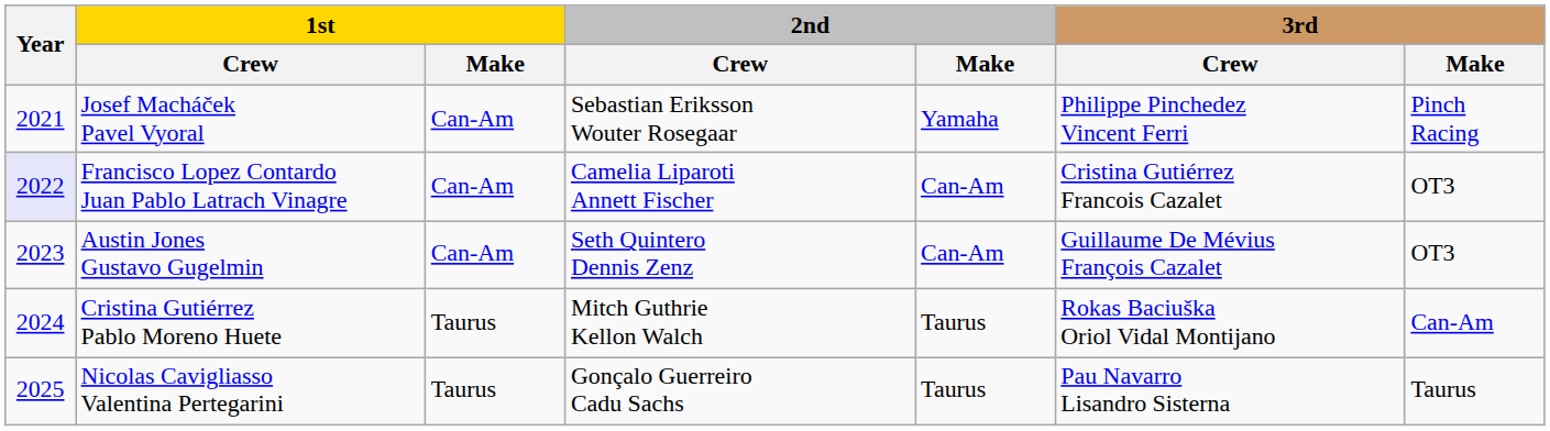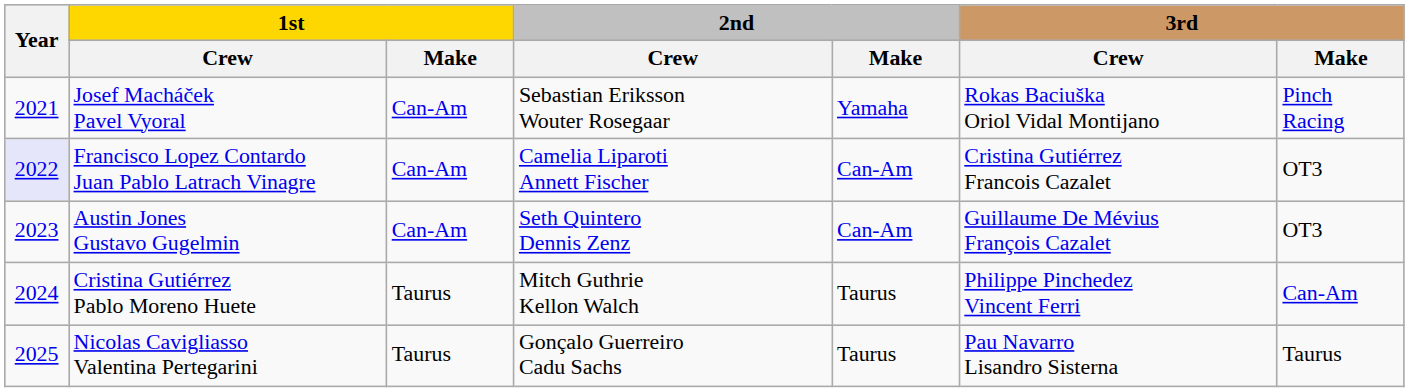 <table class="wikitable" style="font-size:85%; text-align:left;">
 <tr>
 <th rowspan=2 width=4%>Year</th>
 <th colspan=2 style="width:32%; background:gold">1st</th>
 <th colspan=2 style="width:32%; background:silver">2nd</th>
 <th colspan=2 style="width:32%; background:#cc9966">3rd</th>
 </tr>
 <tr>
 <th width=20%>Crew</th>
 <th width=8%>Make</th>
 <th width=20%>Crew</th>
 <th width=8%>Make</th>
 <th width=20%>Crew</th>
 <th width=8%>Make</th>
 </tr>
 <tr>
 <td align=center><a href='#'>2021</a></td>
 <td> <a href='#'>Josef Macháček</a><br> <a href='#'>Pavel Vyoral</a></td>
 <td><a href='#'>Can-Am</a></td>
 <td> Sebastian Eriksson<br> Wouter Rosegaar</td>
 <td><a href='#'>Yamaha</a></td>
-<td> <a href='#'>Philippe Pinchedez</a> <br> <a href='#'>Vincent Ferri</a></td>
+<td> <a href='#'>Rokas Baciuška</a><br> Oriol Vidal Montijano</td>
 <td><a href='#'>Pinch Racing</a></td>
 </tr>
 <tr>
 <td align=center style="background: lavender;"><a href='#'>2022</a></td>
 <td> <a href='#'>Francisco Lopez Contardo</a><br> <a href='#'>Juan Pablo Latrach Vinagre</a></td>
 <td><a href='#'>Can-Am</a></td>
 <td> <a href='#'>Camelia Liparoti</a><br> <a href='#'>Annett Fischer</a></td>
 <td><a href='#'>Can-Am</a></td>
 <td> <a href='#'>Cristina Gutiérrez</a><br> Francois Cazalet</td>
 <td>OT3</td>
 </tr>
 <tr>
 <td align=center><a href='#'>2023</a></td>
 <td> <a href='#'>Austin Jones</a><br> <a href='#'>Gustavo Gugelmin</a></td>
 <td><a href='#'>Can-Am</a></td>
 <td> <a href='#'>Seth Quintero</a><br> <a href='#'>Dennis Zenz</a></td>
 <td><a href='#'>Can-Am</a></td>
 <td> <a href='#'>Guillaume De Mévius</a><br> <a href='#'>François Cazalet</a></td>
 <td>OT3</td>
 </tr>
 <tr>
 <td align=center><a href='#'>2024</a></td>
 <td> <a href='#'>Cristina Gutiérrez</a><br> Pablo Moreno Huete</td>
 <td>Taurus</td>
 <td> Mitch Guthrie<br> Kellon Walch</td>
 <td>Taurus</td>
-<td> <a href='#'>Rokas Baciuška</a><br> Oriol Vidal Montijano</td>
+<td> <a href='#'>Philippe Pinchedez</a> <br> <a href='#'>Vincent Ferri</a></td>
 <td><a href='#'>Can-Am</a></td>
 </tr>
 <tr>
 <td align=center><a href='#'>2025</a></td>
 <td> <a href='#'>Nicolas Cavigliasso</a><br> Valentina Pertegarini</td>
 <td>Taurus</td>
 <td> Gonçalo Guerreiro<br> Cadu Sachs</td>
 <td>Taurus</td>
 <td> <a href='#'>Pau Navarro</a><br> Lisandro Sisterna</td>
 <td>Taurus</td>
 </tr>
 </table>
